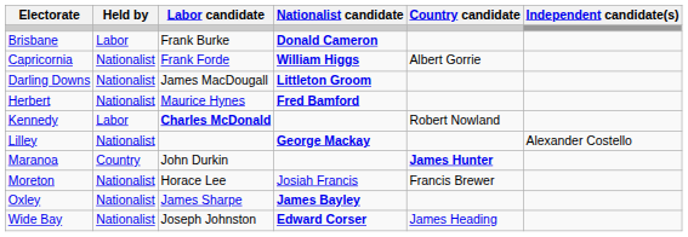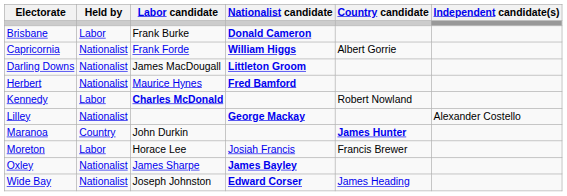 <table class="wikitable">
 <tr>
 <th>Electorate</th>
 <th>Held by</th>
 <th><a href='#'>Labor</a> candidate</th>
 <th><a href='#'>Nationalist</a> candidate</th>
 <th><a href='#'>Country</a> candidate</th>
 <th><a href='#'>Independent</a> candidate(s)</th>
 </tr>
 <tr bgcolor="#cccccc">
 <td></td>
 <td></td>
 <td></td>
 <td></td>
 <td></td>
 <td bgcolor="#999999"></td>
 </tr>
 <tr>
 <td><a href='#'>Brisbane</a></td>
 <td><a href='#'>Labor</a></td>
 <td>Frank Burke</td>
 <td><strong><a href='#'>Donald Cameron</a></strong></td>
 <td></td>
 <td></td>
 </tr>
 <tr>
 <td><a href='#'>Capricornia</a></td>
 <td><a href='#'>Nationalist</a></td>
 <td><a href='#'>Frank Forde</a></td>
 <td><strong><a href='#'>William Higgs</a></strong></td>
 <td>Albert Gorrie</td>
 <td></td>
 </tr>
 <tr>
 <td><a href='#'>Darling Downs</a></td>
 <td><a href='#'>Nationalist</a></td>
 <td>James MacDougall</td>
 <td><strong><a href='#'>Littleton Groom</a></strong></td>
 <td></td>
 <td></td>
 </tr>
 <tr>
 <td><a href='#'>Herbert</a></td>
 <td><a href='#'>Nationalist</a></td>
 <td><a href='#'>Maurice Hynes</a></td>
 <td><strong><a href='#'>Fred Bamford</a></strong></td>
 <td></td>
 <td></td>
 </tr>
 <tr>
 <td><a href='#'>Kennedy</a></td>
 <td><a href='#'>Labor</a></td>
 <td><strong><a href='#'>Charles McDonald</a></strong></td>
 <td></td>
 <td>Robert Nowland</td>
 <td></td>
 </tr>
 <tr>
 <td><a href='#'>Lilley</a></td>
 <td><a href='#'>Nationalist</a></td>
 <td></td>
 <td><strong><a href='#'>George Mackay</a></strong></td>
 <td></td>
 <td>Alexander Costello</td>
 </tr>
 <tr>
 <td><a href='#'>Maranoa</a></td>
 <td><a href='#'>Country</a></td>
 <td>John Durkin</td>
 <td></td>
 <td><strong><a href='#'>James Hunter</a></strong></td>
 <td></td>
 </tr>
 <tr>
 <td><a href='#'>Moreton</a></td>
-<td><a href='#'>Nationalist</a></td>
+<td><a href='#'>Labor</a></td>
 <td>Horace Lee</td>
 <td><a href='#'>Josiah Francis</a></td>
 <td>Francis Brewer</td>
 <td></td>
 </tr>
 <tr>
 <td><a href='#'>Oxley</a></td>
 <td><a href='#'>Nationalist</a></td>
 <td><a href='#'>James Sharpe</a></td>
 <td><strong><a href='#'>James Bayley</a></strong></td>
 <td></td>
 <td></td>
 </tr>
 <tr>
 <td><a href='#'>Wide Bay</a></td>
 <td><a href='#'>Nationalist</a></td>
 <td>Joseph Johnston</td>
 <td><strong><a href='#'>Edward Corser</a></strong></td>
 <td><a href='#'>James Heading</a></td>
 <td></td>
 </tr>
 </table>
